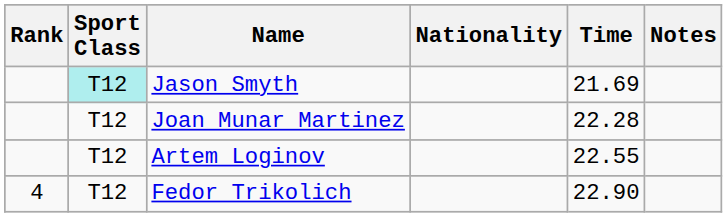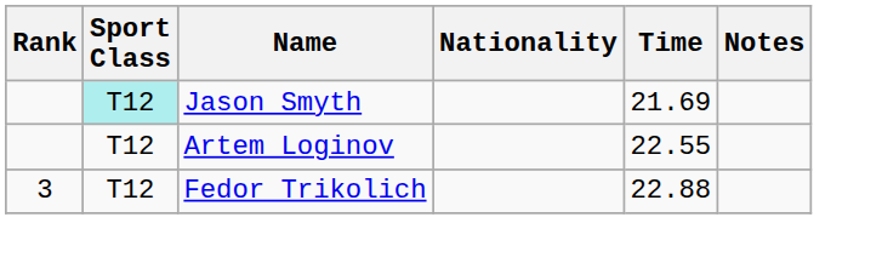 <table class="wikitable sortable" style="text-align:center">
 <tr>
 <th>Rank</th>
 <th>Sport<br>Class</th>
 <th>Name</th>
 <th>Nationality</th>
 <th>Time</th>
 <th>Notes</th>
 </tr>
 <tr>
 <td></td>
 <td style="background: paleturquoise;">T12</td>
 <td align=left><a href='#'>Jason Smyth</a></td>
 <td align=left></td>
 <td>21.69</td>
 <td></td>
 </tr>
 <tr>
 <td></td>
 <td>T12</td>
-<td align=left><a href='#'>Joan Munar Martinez</a></td>
-<td align=left></td>
-<td>22.28</td>
-<td></td>
-</tr>
-<tr>
-<td></td>
-<td>T12</td>
 <td align=left><a href='#'>Artem Loginov</a></td>
 <td align=left></td>
 <td>22.55</td>
 <td></td>
 </tr>
 <tr>
-<td>4</td>
+<td>3</td>
 <td>T12</td>
 <td align=left><a href='#'>Fedor Trikolich</a></td>
 <td align=left></td>
-<td>22.90</td>
+<td>22.88</td>
 <td></td>
 </tr>
 </table>
